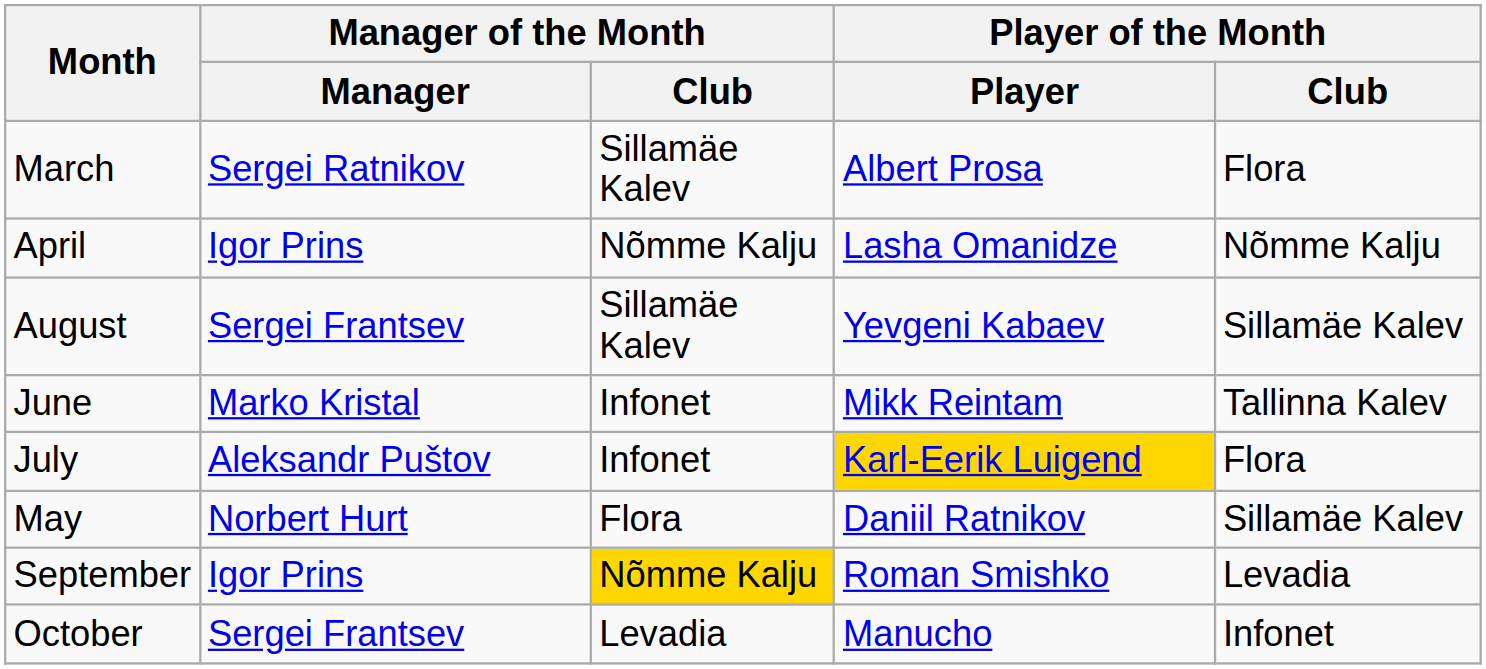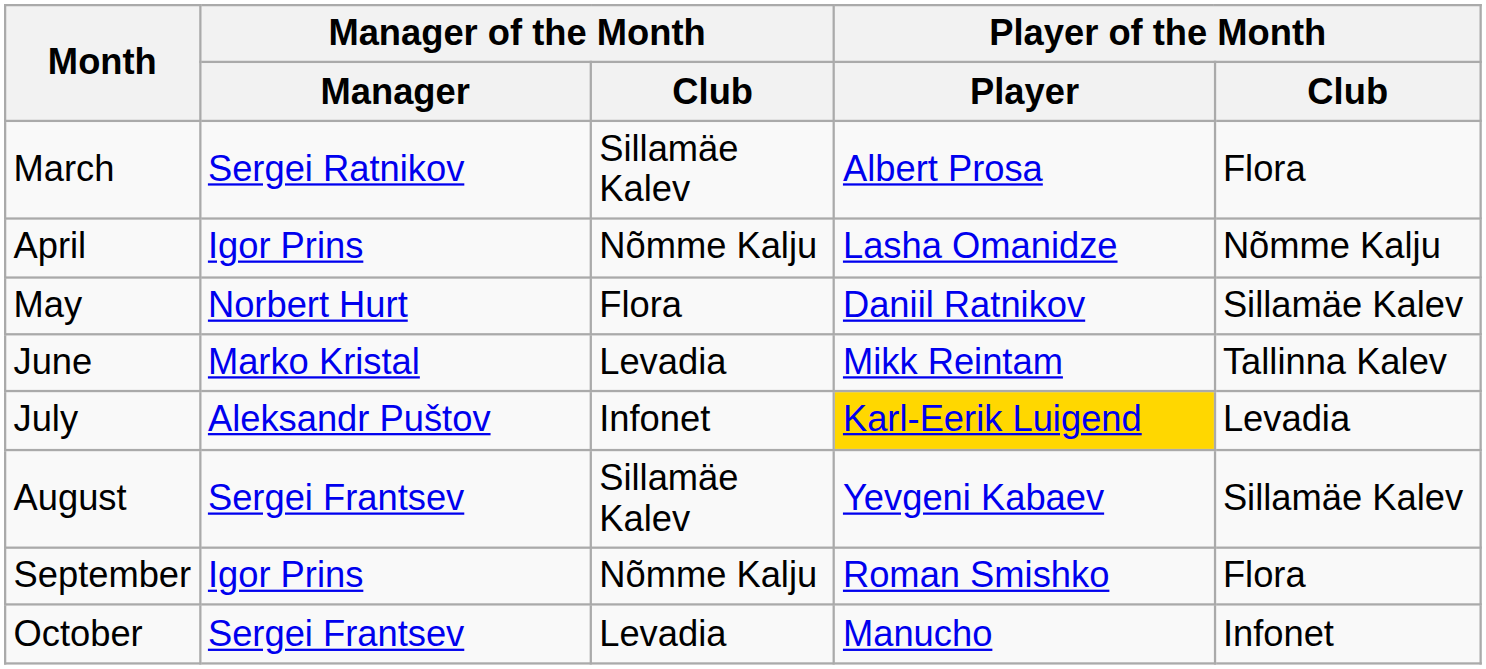 <table class="wikitable">
 <tr>
 <th rowspan="2">Month</th>
 <th colspan="2">Manager of the Month</th>
 <th colspan="2">Player of the Month</th>
 </tr>
 <tr>
 <th width=165px>Manager</th>
 <th width=100px>Club</th>
 <th width=160px>Player</th>
 <th width=110px>Club</th>
 </tr>
 <tr>
 <td>March</td>
 <td> <a href='#'>Sergei Ratnikov</a></td>
 <td>Sillamäe Kalev</td>
 <td> <a href='#'>Albert Prosa</a></td>
 <td>Flora</td>
 </tr>
 <tr>
 <td>April</td>
 <td> <a href='#'>Igor Prins</a></td>
 <td>Nõmme Kalju</td>
 <td> <a href='#'>Lasha Omanidze</a></td>
 <td>Nõmme Kalju</td>
 </tr>
 <tr>
-<td>August</td>
-<td> <a href='#'>Sergei Frantsev</a></td>
-<td>Sillamäe Kalev</td>
-<td> <a href='#'>Yevgeni Kabaev</a></td>
+<td>May</td>
+<td> <a href='#'>Norbert Hurt</a></td>
+<td>Flora</td>
+<td> <a href='#'>Daniil Ratnikov</a></td>
 <td>Sillamäe Kalev</td>
 </tr>
 <tr>
 <td>June</td>
 <td> <a href='#'>Marko Kristal</a></td>
-<td>Infonet</td>
+<td>Levadia</td>
 <td> <a href='#'>Mikk Reintam</a></td>
 <td>Tallinna Kalev</td>
 </tr>
 <tr>
 <td>July</td>
 <td> <a href='#'>Aleksandr Puštov</a></td>
 <td>Infonet</td>
 <td style="background: gold;"> <a href='#'>Karl-Eerik Luigend</a></td>
-<td>Flora</td>
+<td>Levadia</td>
 </tr>
 <tr>
-<td>May</td>
-<td> <a href='#'>Norbert Hurt</a></td>
-<td>Flora</td>
-<td> <a href='#'>Daniil Ratnikov</a></td>
+<td>August</td>
+<td> <a href='#'>Sergei Frantsev</a></td>
+<td>Sillamäe Kalev</td>
+<td> <a href='#'>Yevgeni Kabaev</a></td>
 <td>Sillamäe Kalev</td>
 </tr>
 <tr>
 <td>September</td>
 <td> <a href='#'>Igor Prins</a></td>
-<td style="background: gold;">Nõmme Kalju</td>
+<td>Nõmme Kalju</td>
 <td> <a href='#'>Roman Smishko</a></td>
-<td>Levadia</td>
+<td>Flora</td>
 </tr>
 <tr>
 <td>October</td>
 <td> <a href='#'>Sergei Frantsev</a></td>
 <td>Levadia</td>
 <td> <a href='#'>Manucho</a></td>
 <td>Infonet</td>
 </tr>
 </table>
